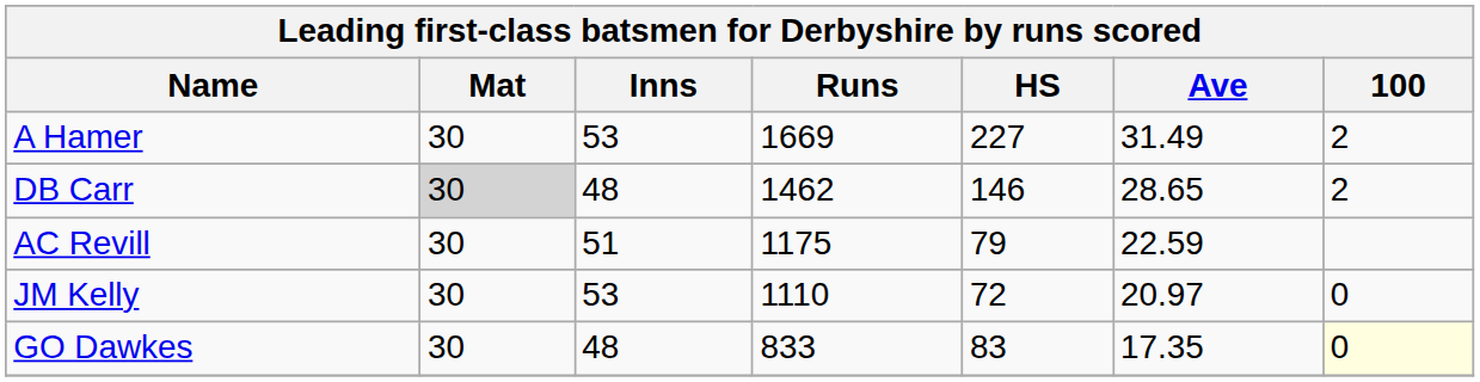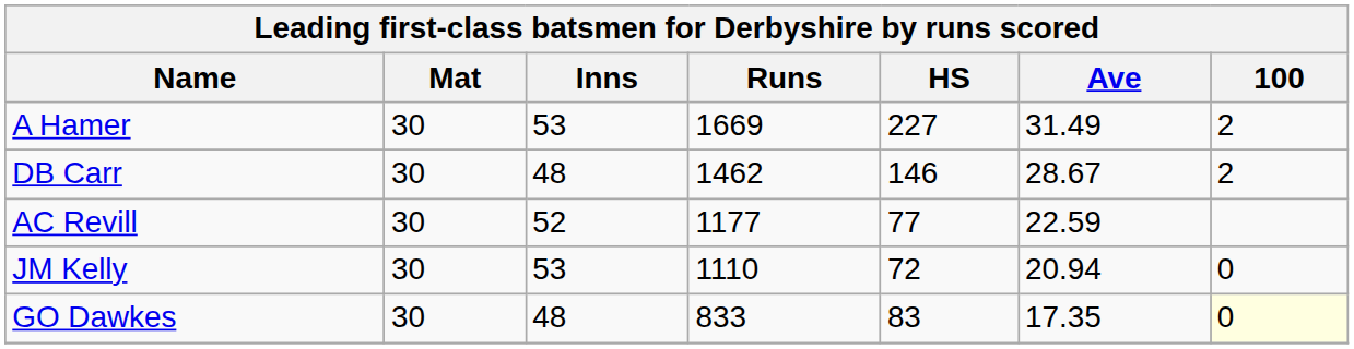 <table class="wikitable" width="80%">
 <tr bgcolor="#efefef">
 <th colspan=7>Leading first-class batsmen for Derbyshire by runs scored</th>
 </tr>
 <tr bgcolor="#efefef">
 <th>Name</th>
 <th>Mat</th>
 <th>Inns</th>
 <th>Runs</th>
 <th>HS</th>
 <th><a href='#'>Ave</a></th>
 <th>100</th>
 </tr>
 <tr>
 <td><a href='#'>A Hamer</a></td>
 <td>30</td>
 <td>53</td>
 <td>1669</td>
 <td>227</td>
 <td>31.49</td>
 <td>2</td>
 </tr>
 <tr>
 <td><a href='#'>DB Carr</a></td>
-<td style="background: lightgrey;">30</td>
+<td>30</td>
 <td>48</td>
 <td>1462</td>
 <td>146</td>
-<td>28.65</td>
+<td>28.67</td>
 <td>2</td>
 </tr>
 <tr>
 <td><a href='#'>AC Revill</a></td>
 <td>30</td>
-<td>51</td>
-<td>1175</td>
-<td>79</td>
+<td>52</td>
+<td>1177</td>
+<td>77</td>
 <td>22.59</td>
 <td></td>
 </tr>
 <tr>
 <td><a href='#'>JM Kelly</a></td>
 <td>30</td>
 <td>53</td>
 <td>1110</td>
 <td>72</td>
-<td>20.97</td>
+<td>20.94</td>
 <td>0</td>
 </tr>
 <tr>
 <td><a href='#'>GO Dawkes</a></td>
 <td>30</td>
 <td>48</td>
 <td>833</td>
 <td>83</td>
 <td>17.35</td>
 <td style="background: lightyellow;">0</td>
 </tr>
 <tr>
 </tr>
 </table>
